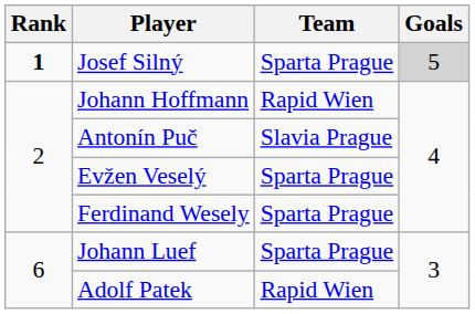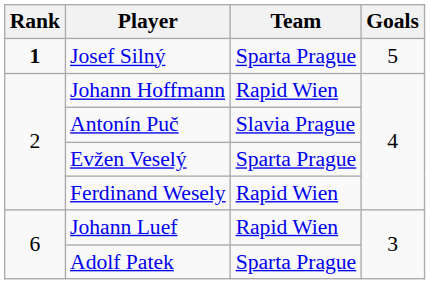 <table class="wikitable" style="text-align:center">
 <tr>
 <th>Rank</th>
 <th>Player</th>
 <th>Team</th>
 <th>Goals</th>
 </tr>
 <tr>
 <td><strong>1</strong></td>
 <td align=left> <a href='#'>Josef Silný</a></td>
 <td align=left> <a href='#'>Sparta Prague</a></td>
-<td style="background: lightgrey;">5</td>
+<td>5</td>
 </tr>
 <tr>
 <td rowspan=4>2</td>
 <td align=left> <a href='#'>Johann Hoffmann</a></td>
 <td align=left> <a href='#'>Rapid Wien</a></td>
 <td rowspan=4>4</td>
 </tr>
 <tr>
 <td align=left> <a href='#'>Antonín Puč</a></td>
 <td align=left> <a href='#'>Slavia Prague</a></td>
 </tr>
 <tr>
 <td align=left> <a href='#'>Evžen Veselý</a></td>
 <td align=left> <a href='#'>Sparta Prague</a></td>
 </tr>
 <tr>
 <td align=left> <a href='#'>Ferdinand Wesely</a></td>
-<td align=left> <a href='#'>Sparta Prague</a></td>
+<td align=left> <a href='#'>Rapid Wien</a></td>
 </tr>
 <tr>
 <td rowspan=2>6</td>
 <td align=left> <a href='#'>Johann Luef</a></td>
-<td align=left> <a href='#'>Sparta Prague</a></td>
+<td align=left> <a href='#'>Rapid Wien</a></td>
 <td rowspan=2>3</td>
 </tr>
 <tr>
 <td align=left> <a href='#'>Adolf Patek</a></td>
-<td align=left> <a href='#'>Rapid Wien</a></td>
+<td align=left> <a href='#'>Sparta Prague</a></td>
 </tr>
 </table>
